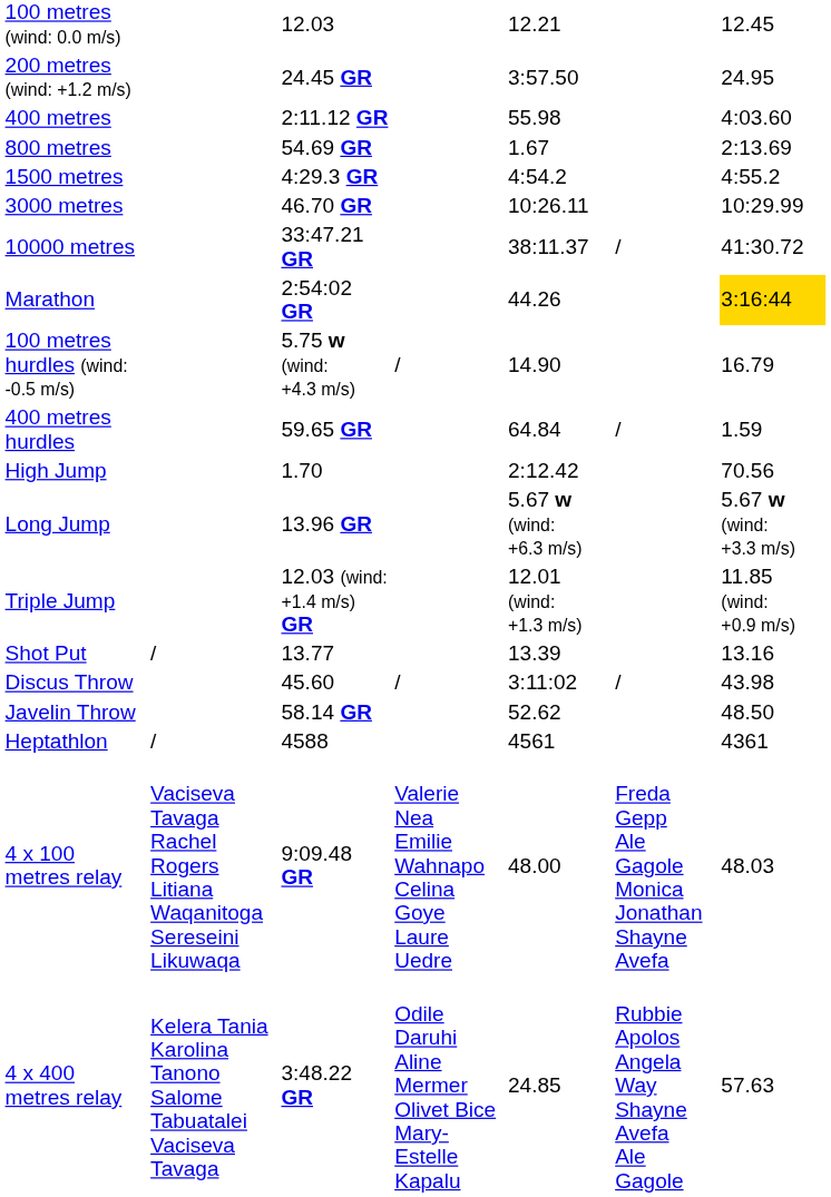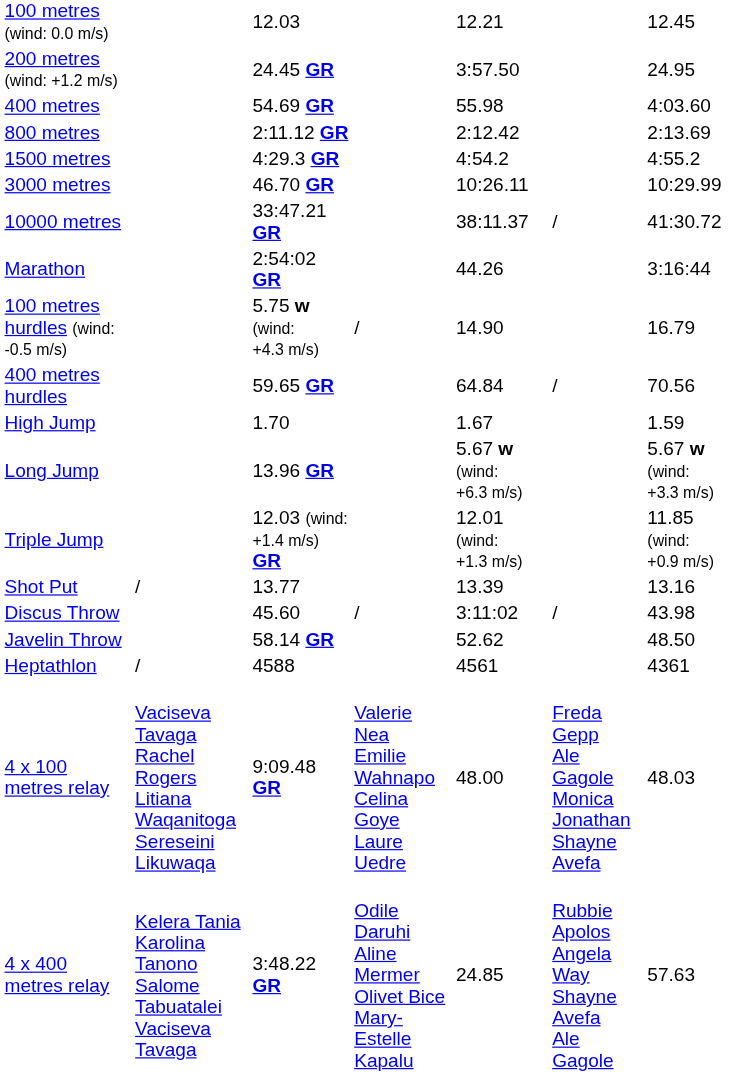 <table>
 <tr>
 <td><a href='#'>100 metres</a> <small>(wind: 0.0 m/s)</small></td>
 <td></td>
 <td>12.03</td>
 <td></td>
 <td>12.21</td>
 <td></td>
 <td>12.45</td>
 </tr>
 <tr>
 <td><a href='#'>200 metres</a> <small>(wind: +1.2 m/s)</small></td>
 <td></td>
 <td>24.45 <strong><a href='#'>GR</a></strong></td>
 <td></td>
 <td>3:57.50</td>
 <td></td>
 <td>24.95</td>
 </tr>
 <tr>
 <td><a href='#'>400 metres</a></td>
 <td></td>
-<td>2:11.12 <strong><a href='#'>GR</a></strong></td>
+<td>54.69 <strong><a href='#'>GR</a></strong></td>
 <td></td>
 <td>55.98</td>
 <td></td>
 <td>4:03.60</td>
 </tr>
 <tr>
 <td><a href='#'>800 metres</a></td>
 <td></td>
-<td>54.69 <strong><a href='#'>GR</a></strong></td>
+<td>2:11.12 <strong><a href='#'>GR</a></strong></td>
 <td></td>
-<td>1.67</td>
+<td>2:12.42</td>
 <td></td>
 <td>2:13.69</td>
 </tr>
 <tr>
 <td><a href='#'>1500 metres</a></td>
 <td></td>
 <td>4:29.3 <strong><a href='#'>GR</a></strong></td>
 <td></td>
 <td>4:54.2</td>
 <td></td>
 <td>4:55.2</td>
 </tr>
 <tr>
 <td><a href='#'>3000 metres</a></td>
 <td></td>
 <td>46.70 <strong><a href='#'>GR</a></strong></td>
 <td></td>
 <td>10:26.11</td>
 <td></td>
 <td>10:29.99</td>
 </tr>
 <tr>
 <td><a href='#'>10000 metres</a></td>
 <td></td>
 <td>33:47.21 <strong><a href='#'>GR</a></strong></td>
 <td></td>
 <td>38:11.37</td>
 <td>/</td>
 <td>41:30.72</td>
 </tr>
 <tr>
 <td><a href='#'>Marathon</a></td>
 <td></td>
 <td>2:54:02 <strong><a href='#'>GR</a></strong></td>
 <td></td>
 <td>44.26</td>
 <td></td>
-<td style="background: gold;">3:16:44</td>
+<td>3:16:44</td>
 </tr>
 <tr>
 <td><a href='#'>100 metres hurdles</a> <small>(wind: -0.5 m/s)</small></td>
 <td></td>
 <td>5.75 <strong>w</strong> <small>(wind: +4.3 m/s)</small></td>
 <td>/</td>
 <td>14.90</td>
 <td></td>
 <td>16.79</td>
 </tr>
 <tr>
 <td><a href='#'>400 metres hurdles</a></td>
 <td></td>
 <td>59.65 <strong><a href='#'>GR</a></strong></td>
 <td></td>
 <td>64.84</td>
 <td>/</td>
-<td>1.59</td>
+<td>70.56</td>
 </tr>
 <tr>
 <td><a href='#'>High Jump</a></td>
 <td></td>
 <td>1.70</td>
 <td></td>
-<td>2:12.42</td>
+<td>1.67</td>
 <td></td>
-<td>70.56</td>
+<td>1.59</td>
 </tr>
 <tr>
 <td><a href='#'>Long Jump</a></td>
 <td></td>
 <td>13.96 <strong><a href='#'>GR</a></strong></td>
 <td></td>
 <td>5.67 <strong>w</strong> <small>(wind: +6.3 m/s)</small></td>
 <td></td>
 <td>5.67 <strong>w</strong> <small>(wind: +3.3 m/s)</small></td>
 </tr>
 <tr>
 <td><a href='#'>Triple Jump</a></td>
 <td></td>
 <td>12.03 <small>(wind: +1.4 m/s)</small> <strong><a href='#'>GR</a></strong></td>
 <td></td>
 <td>12.01 <small>(wind: +1.3 m/s)</small></td>
 <td></td>
 <td>11.85 <small>(wind: +0.9 m/s)</small></td>
 </tr>
 <tr>
 <td><a href='#'>Shot Put</a></td>
 <td>/</td>
 <td>13.77</td>
 <td></td>
 <td>13.39</td>
 <td></td>
 <td>13.16</td>
 </tr>
 <tr>
 <td><a href='#'>Discus Throw</a></td>
 <td></td>
 <td>45.60</td>
 <td>/</td>
 <td>3:11:02</td>
 <td>/</td>
 <td>43.98</td>
 </tr>
 <tr>
 <td><a href='#'>Javelin Throw</a></td>
 <td></td>
 <td>58.14 <strong><a href='#'>GR</a></strong></td>
 <td></td>
 <td>52.62</td>
 <td></td>
 <td>48.50</td>
 </tr>
 <tr>
 <td><a href='#'>Heptathlon</a></td>
 <td>/</td>
 <td>4588</td>
 <td></td>
 <td>4561</td>
 <td></td>
 <td>4361</td>
 </tr>
 <tr>
 <td><a href='#'>4 x 100 metres relay</a></td>
 <td> <br> <a href='#'>Vaciseva Tavaga</a> <br> <a href='#'>Rachel Rogers</a> <br> <a href='#'>Litiana Waqanitoga</a> <br> <a href='#'>Sereseini Likuwaqa</a></td>
 <td>9:09.48 <strong><a href='#'>GR</a></strong></td>
 <td> <br> <a href='#'>Valerie Nea</a> <br> <a href='#'>Emilie Wahnapo</a> <br> <a href='#'>Celina Goye</a> <br> <a href='#'>Laure Uedre</a></td>
 <td>48.00</td>
 <td> <br> <a href='#'>Freda Gepp</a> <br> <a href='#'>Ale Gagole</a> <br> <a href='#'>Monica Jonathan</a> <br> <a href='#'>Shayne Avefa</a></td>
 <td>48.03</td>
 </tr>
 <tr>
 <td><a href='#'>4 x 400 metres relay</a></td>
 <td> <br> <a href='#'>Kelera Tania</a> <br> <a href='#'>Karolina Tanono</a> <br> <a href='#'>Salome Tabuatalei</a> <br> <a href='#'>Vaciseva Tavaga</a></td>
 <td>3:48.22 <strong><a href='#'>GR</a></strong></td>
 <td> <br> <a href='#'>Odile Daruhi</a> <br> <a href='#'>Aline Mermer</a> <br> <a href='#'>Olivet Bice</a> <br> <a href='#'>Mary-Estelle Kapalu</a></td>
 <td>24.85</td>
 <td> <br> <a href='#'>Rubbie Apolos</a> <br> <a href='#'>Angela Way</a> <br> <a href='#'>Shayne Avefa</a> <br> <a href='#'>Ale Gagole</a></td>
 <td>57.63</td>
 </tr>
 </table>
